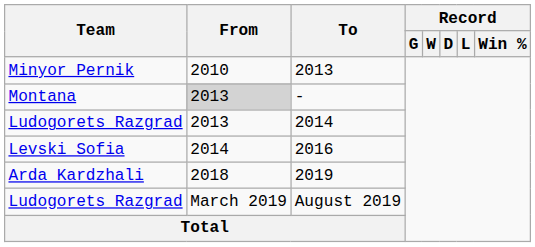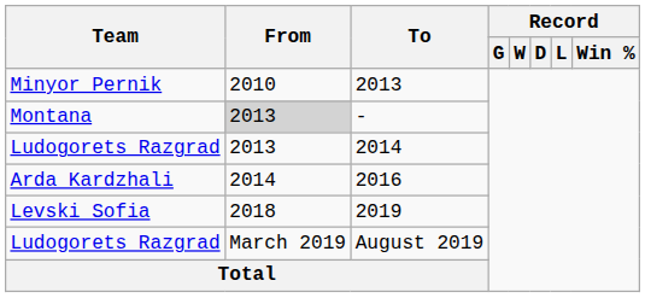 <table class="wikitable" style="text-align: center">
 <tr>
 <th rowspan="2">Team</th>
 <th rowspan="2">From</th>
 <th rowspan="2">To</th>
 <th colspan="5">Record</th>
 </tr>
 <tr>
 <th>G</th>
 <th>W</th>
 <th>D</th>
 <th>L</th>
 <th>Win %</th>
 </tr>
 <tr>
 <td align=left><a href='#'>Minyor Pernik</a></td>
 <td align=left>2010</td>
 <td align=left>2013<br></td>
 </tr>
 <tr>
 <td align=left><a href='#'>Montana</a></td>
 <td align=left style="background: lightgrey;">2013</td>
 <td align=left>-<br></td>
 </tr>
 <tr>
 <td align=left><a href='#'>Ludogorets Razgrad</a></td>
 <td align=left>2013</td>
 <td align=left>2014<br></td>
 </tr>
 <tr>
-<td align=left><a href='#'>Levski Sofia</a></td>
+<td align=left><a href='#'>Arda Kardzhali</a></td>
 <td align=left>2014</td>
 <td align=left>2016<br></td>
 </tr>
 <tr>
-<td align=left><a href='#'>Arda Kardzhali</a></td>
+<td align=left><a href='#'>Levski Sofia</a></td>
 <td align=left>2018</td>
 <td align=left>2019<br></td>
 </tr>
 <tr>
 <td align=left><a href='#'>Ludogorets Razgrad</a></td>
 <td align=left>March 2019</td>
 <td align=left>August 2019<br></td>
 </tr>
 <tr>
 <th colspan="3">Total<br></th>
 </tr>
 </table>
